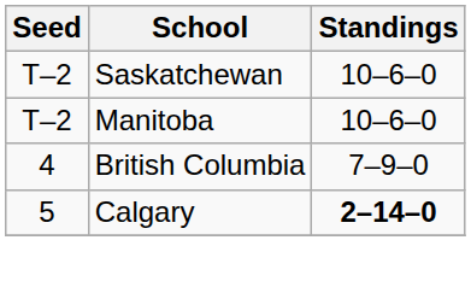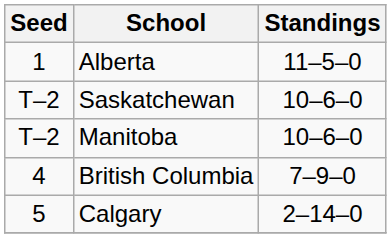 <table class="wikitable">
 <tr>
 <th>Seed</th>
 <th>School</th>
 <th>Standings</th>
+</tr>
+<tr>
+<td style="text-align:center">1</td>
+<td>Alberta</td>
+<td style="text-align:center">11–5–0</td>
 </tr>
 <tr>
 <td style="text-align:center">T–2</td>
 <td>Saskatchewan</td>
 <td style="text-align:center">10–6–0</td>
 </tr>
 <tr>
 <td style="text-align:center">T–2</td>
 <td>Manitoba</td>
 <td style="text-align:center">10–6–0</td>
 </tr>
 <tr>
 <td style="text-align:center">4</td>
 <td>British Columbia</td>
 <td style="text-align:center">7–9–0</td>
 </tr>
 <tr>
 <td style="text-align:center">5</td>
 <td>Calgary</td>
-<td style="text-align:center"><strong>2–14–0</strong></td>
+<td style="text-align:center">2–14–0</td>
 </tr>
 <tr>
 </tr>
 </table>
